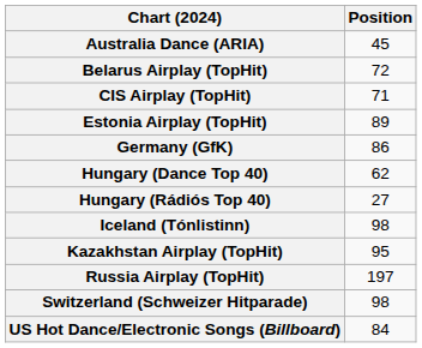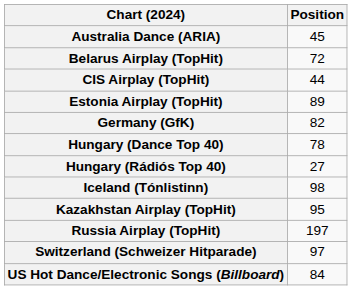 <table class="wikitable sortable plainrowheaders" style="text-align:center">
 <tr>
 <th scope="col">Chart (2024)</th>
 <th scope="col">Position</th>
 </tr>
 <tr>
 <th scope="row">Australia Dance (ARIA)</th>
 <td>45</td>
 </tr>
 <tr>
 <th scope="row">Belarus Airplay (TopHit)</th>
 <td>72</td>
 </tr>
 <tr>
 <th scope="row">CIS Airplay (TopHit)</th>
-<td>71</td>
+<td>44</td>
 </tr>
 <tr>
 <th scope="row">Estonia Airplay (TopHit)</th>
 <td>89</td>
 </tr>
 <tr>
 <th scope="row">Germany (GfK)</th>
-<td>86</td>
+<td>82</td>
 </tr>
 <tr>
 <th scope="row">Hungary (Dance Top 40)</th>
-<td>62</td>
+<td>78</td>
 </tr>
 <tr>
 <th scope="row">Hungary (Rádiós Top 40)</th>
 <td>27</td>
 </tr>
 <tr>
 <th scope="row">Iceland (Tónlistinn)</th>
 <td>98</td>
 </tr>
 <tr>
 <th scope="row">Kazakhstan Airplay (TopHit)</th>
 <td>95</td>
 </tr>
 <tr>
 <th scope="row">Russia Airplay (TopHit)</th>
 <td>197</td>
 </tr>
 <tr>
 <th scope="row">Switzerland (Schweizer Hitparade)</th>
-<td>98</td>
+<td>97</td>
 </tr>
 <tr>
 <th scope="row">US Hot Dance/Electronic Songs (<em>Billboard</em>)</th>
 <td>84</td>
 </tr>
 </table>
